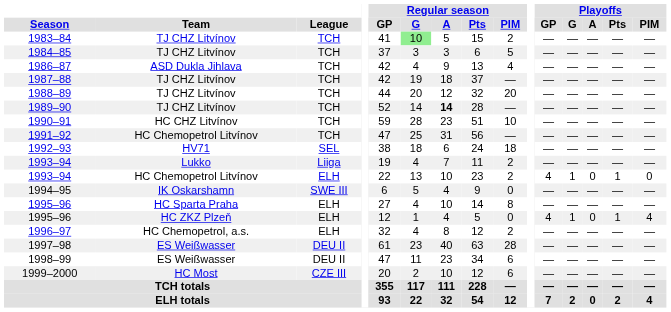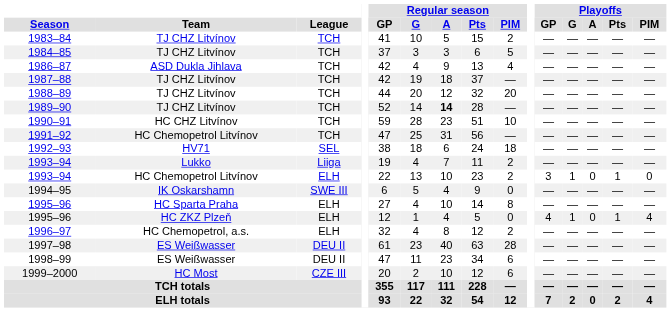 <table border="0" cellpadding="1" cellspacing="0" style="text-align:center; width:60em">
 <tr bgcolor="#e0e0e0">
 <th colspan="3" bgcolor="#ffffff"> </th>
 <th rowspan="99" bgcolor="#ffffff"> </th>
 <th colspan="5"><a href='#'>Regular season</a></th>
 <th rowspan="99" bgcolor="#ffffff"> </th>
 <th colspan="5"><a href='#'>Playoffs</a></th>
 </tr>
 <tr bgcolor="#e0e0e0">
 <th><a href='#'>Season</a></th>
 <th>Team</th>
 <th>League</th>
 <th>GP</th>
 <th><a href='#'>G</a></th>
 <th><a href='#'>A</a></th>
 <th><a href='#'>Pts</a></th>
 <th><a href='#'>PIM</a></th>
 <th>GP</th>
 <th>G</th>
 <th>A</th>
 <th>Pts</th>
 <th>PIM</th>
 </tr>
 <tr>
 <td><a href='#'>1983–84</a></td>
 <td><a href='#'>TJ CHZ Litvínov</a></td>
 <td><a href='#'>TCH</a></td>
 <td>41</td>
-<td style="background: lightgreen;">10</td>
+<td>10</td>
 <td>5</td>
 <td>15</td>
 <td>2</td>
 <td>—</td>
 <td>—</td>
 <td>—</td>
 <td>—</td>
 <td>—</td>
 </tr>
 <tr bgcolor="#f0f0f0">
 <td><a href='#'>1984–85</a></td>
 <td>TJ CHZ Litvínov</td>
 <td>TCH</td>
 <td>37</td>
 <td>3</td>
 <td>3</td>
 <td>6</td>
 <td>5</td>
 <td>—</td>
 <td>—</td>
 <td>—</td>
 <td>—</td>
 <td>—</td>
 </tr>
 <tr>
 <td><a href='#'>1986–87</a></td>
 <td><a href='#'>ASD Dukla Jihlava</a></td>
 <td>TCH</td>
 <td>42</td>
 <td>4</td>
 <td>9</td>
 <td>13</td>
 <td>4</td>
 <td>—</td>
 <td>—</td>
 <td>—</td>
 <td>—</td>
 <td>—</td>
 </tr>
 <tr bgcolor="#f0f0f0">
 <td><a href='#'>1987–88</a></td>
 <td>TJ CHZ Litvínov</td>
 <td>TCH</td>
 <td>42</td>
 <td>19</td>
 <td>18</td>
 <td>37</td>
 <td>—</td>
 <td>—</td>
 <td>—</td>
 <td>—</td>
 <td>—</td>
 <td>—</td>
 </tr>
 <tr>
 <td><a href='#'>1988–89</a></td>
 <td>TJ CHZ Litvínov</td>
 <td>TCH</td>
 <td>44</td>
 <td>20</td>
 <td>12</td>
 <td>32</td>
 <td>20</td>
 <td>—</td>
 <td>—</td>
 <td>—</td>
 <td>—</td>
 <td>—</td>
 </tr>
 <tr bgcolor="#f0f0f0">
 <td><a href='#'>1989–90</a></td>
 <td>TJ CHZ Litvínov</td>
 <td>TCH</td>
 <td>52</td>
 <td>14</td>
 <td><strong>14</strong></td>
 <td>28</td>
 <td>—</td>
 <td>—</td>
 <td>—</td>
 <td>—</td>
 <td>—</td>
 <td>—</td>
 </tr>
 <tr>
 <td><a href='#'>1990–91</a></td>
 <td>HC CHZ Litvínov</td>
 <td>TCH</td>
 <td>59</td>
 <td>28</td>
 <td>23</td>
 <td>51</td>
 <td>10</td>
 <td>—</td>
 <td>—</td>
 <td>—</td>
 <td>—</td>
 <td>—</td>
 </tr>
 <tr bgcolor="#f0f0f0">
 <td><a href='#'>1991–92</a></td>
 <td>HC Chemopetrol Litvínov</td>
 <td>TCH</td>
 <td>47</td>
 <td>25</td>
 <td>31</td>
 <td>56</td>
 <td>—</td>
 <td>—</td>
 <td>—</td>
 <td>—</td>
 <td>—</td>
 <td>—</td>
 </tr>
 <tr>
 <td><a href='#'>1992–93</a></td>
 <td><a href='#'>HV71</a></td>
 <td><a href='#'>SEL</a></td>
 <td>38</td>
 <td>18</td>
 <td>6</td>
 <td>24</td>
 <td>18</td>
 <td>—</td>
 <td>—</td>
 <td>—</td>
 <td>—</td>
 <td>—</td>
 </tr>
 <tr bgcolor="#f0f0f0">
 <td><a href='#'>1993–94</a></td>
 <td><a href='#'>Lukko</a></td>
 <td><a href='#'>Liiga</a></td>
 <td>19</td>
 <td>4</td>
 <td>7</td>
 <td>11</td>
 <td>2</td>
 <td>—</td>
 <td>—</td>
 <td>—</td>
 <td>—</td>
 <td>—</td>
 </tr>
 <tr>
 <td><a href='#'>1993–94</a></td>
 <td>HC Chemopetrol Litvínov</td>
 <td><a href='#'>ELH</a></td>
 <td>22</td>
 <td>13</td>
 <td>10</td>
 <td>23</td>
 <td>2</td>
-<td>4</td>
+<td>3</td>
 <td>1</td>
 <td>0</td>
 <td>1</td>
 <td>0</td>
 </tr>
 <tr bgcolor="#f0f0f0">
 <td>1994–95</td>
 <td><a href='#'>IK Oskarshamn</a></td>
 <td><a href='#'>SWE III</a></td>
 <td>6</td>
 <td>5</td>
 <td>4</td>
 <td>9</td>
 <td>0</td>
 <td>—</td>
 <td>—</td>
 <td>—</td>
 <td>—</td>
 <td>—</td>
 </tr>
 <tr>
 <td><a href='#'>1995–96</a></td>
 <td><a href='#'>HC Sparta Praha</a></td>
 <td>ELH</td>
 <td>27</td>
 <td>4</td>
 <td>10</td>
 <td>14</td>
 <td>8</td>
 <td>—</td>
 <td>—</td>
 <td>—</td>
 <td>—</td>
 <td>—</td>
 </tr>
 <tr bgcolor="#f0f0f0">
 <td>1995–96</td>
 <td><a href='#'>HC ZKZ Plzeň</a></td>
 <td>ELH</td>
 <td>12</td>
 <td>1</td>
 <td>4</td>
 <td>5</td>
 <td>0</td>
 <td>4</td>
 <td>1</td>
 <td>0</td>
 <td>1</td>
 <td>4</td>
 </tr>
 <tr>
 <td><a href='#'>1996–97</a></td>
 <td>HC Chemopetrol, a.s.</td>
 <td>ELH</td>
 <td>32</td>
 <td>4</td>
 <td>8</td>
 <td>12</td>
 <td>2</td>
 <td>—</td>
 <td>—</td>
 <td>—</td>
 <td>—</td>
 <td>—</td>
 </tr>
 <tr bgcolor="#f0f0f0">
 <td>1997–98</td>
 <td><a href='#'>ES Weißwasser</a></td>
 <td><a href='#'>DEU II</a></td>
 <td>61</td>
 <td>23</td>
 <td>40</td>
 <td>63</td>
 <td>28</td>
 <td>—</td>
 <td>—</td>
 <td>—</td>
 <td>—</td>
 <td>—</td>
 </tr>
 <tr>
 <td>1998–99</td>
 <td>ES Weißwasser</td>
 <td>DEU II</td>
 <td>47</td>
 <td>11</td>
 <td>23</td>
 <td>34</td>
 <td>6</td>
 <td>—</td>
 <td>—</td>
 <td>—</td>
 <td>—</td>
 <td>—</td>
 </tr>
 <tr bgcolor="#f0f0f0">
 <td>1999–2000</td>
 <td><a href='#'>HC Most</a></td>
 <td><a href='#'>CZE III</a></td>
 <td>20</td>
 <td>2</td>
 <td>10</td>
 <td>12</td>
 <td>6</td>
 <td>—</td>
 <td>—</td>
 <td>—</td>
 <td>—</td>
 <td>—</td>
 </tr>
 <tr bgcolor="#e0e0e0">
 <th colspan="3">TCH totals</th>
 <th>355</th>
 <th>117</th>
 <th>111</th>
 <th>228</th>
 <th>—</th>
 <th>—</th>
 <th>—</th>
 <th>—</th>
 <th>—</th>
 <th>—</th>
 </tr>
 <tr bgcolor="#e0e0e0">
 <th colspan="3">ELH totals</th>
 <th>93</th>
 <th>22</th>
 <th>32</th>
 <th>54</th>
 <th>12</th>
 <th>7</th>
 <th>2</th>
 <th>0</th>
 <th>2</th>
 <th>4</th>
 </tr>
 </table>
